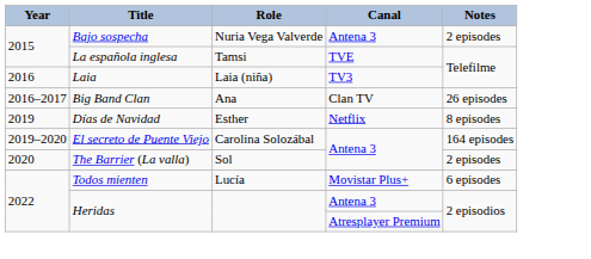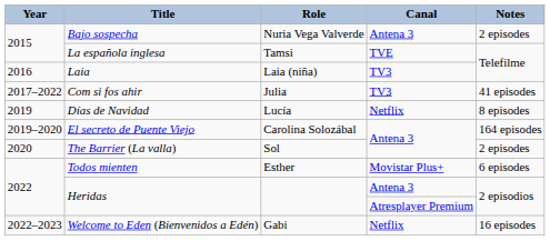 <table class="wikitable">
 <tr>
 <th style="background: #B0C4DE;">Year</th>
 <th style="background: #B0C4DE;">Title</th>
 <th style="background: #B0C4DE;">Role</th>
 <th style="background: #B0C4DE;">Canal</th>
 <th style="background: #B0C4DE;">Notes</th>
 </tr>
 <tr>
 <td rowspan="2">2015</td>
 <td><em><a href='#'>Bajo sospecha</a></em></td>
 <td>Nuria Vega Valverde</td>
 <td><a href='#'>Antena 3</a></td>
 <td>2 episodes</td>
 </tr>
 <tr>
 <td><em>La española inglesa</em></td>
 <td>Tamsi</td>
 <td><a href='#'>TVE</a></td>
 <td rowspan="2">Telefilme</td>
 </tr>
 <tr>
 <td>2016</td>
 <td><em>Laia</em></td>
 <td>Laia (niña)</td>
 <td><a href='#'>TV3</a></td>
 </tr>
 <tr>
-<td>2016–2017</td>
-<td><em>Big Band Clan</em></td>
-<td>Ana</td>
-<td>Clan TV</td>
-<td>26 episodes</td>
+<td>2017–2022</td>
+<td><em>Com si fos ahir</em></td>
+<td>Julia</td>
+<td><a href='#'>TV3</a></td>
+<td>41 episodes</td>
 </tr>
 <tr>
 <td>2019</td>
 <td><em>Días de Navidad</em></td>
-<td>Esther</td>
+<td>Lucía</td>
 <td><a href='#'>Netflix</a></td>
 <td>8 episodes</td>
 </tr>
 <tr>
 <td>2019–2020</td>
 <td><em><a href='#'>El secreto de Puente Viejo</a></em></td>
 <td>Carolina Solozábal</td>
 <td rowspan="2"><a href='#'>Antena 3</a></td>
 <td>164 episodes</td>
 </tr>
 <tr>
 <td>2020</td>
 <td><em><a href='#'>The Barrier</a></em> (<em>La valla</em>)</td>
 <td>Sol</td>
 <td>2 episodes</td>
 </tr>
 <tr>
 <td rowspan="3">2022</td>
 <td><em><a href='#'>Todos mienten</a></em></td>
-<td>Lucía</td>
+<td>Esther</td>
 <td><a href='#'>Movistar Plus+</a></td>
 <td>6 episodes</td>
 </tr>
 <tr>
 <td rowspan="2"><em>Heridas</em></td>
 <td rowspan="2"></td>
 <td><a href='#'>Antena 3</a></td>
 <td rowspan="2">2 episodios</td>
 </tr>
 <tr>
 <td><a href='#'>Atresplayer Premium</a></td>
 </tr>
+<tr>
+<td>2022–2023</td>
+<td><em><a href='#'>Welcome to Eden</a></em> (<em>Bienvenidos a Edén</em>)</td>
+<td>Gabi</td>
+<td><a href='#'>Netflix</a></td>
+<td>16 episodes</td>
+</tr>
 </table>
